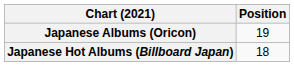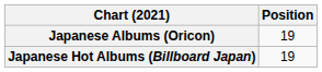 <table class="wikitable plainrowheaders" style="text-align:center">
 <tr>
 <th scope="col">Chart (2021)</th>
 <th scope="col">Position</th>
 </tr>
 <tr>
 <th scope="row">Japanese Albums (Oricon)</th>
 <td>19</td>
 </tr>
 <tr>
 <th scope="row">Japanese Hot Albums (<em>Billboard Japan</em>)</th>
-<td>18</td>
+<td>19</td>
 </tr>
 </table>
